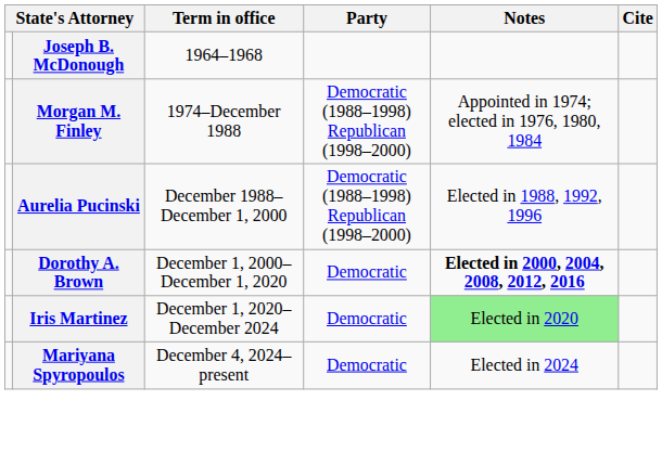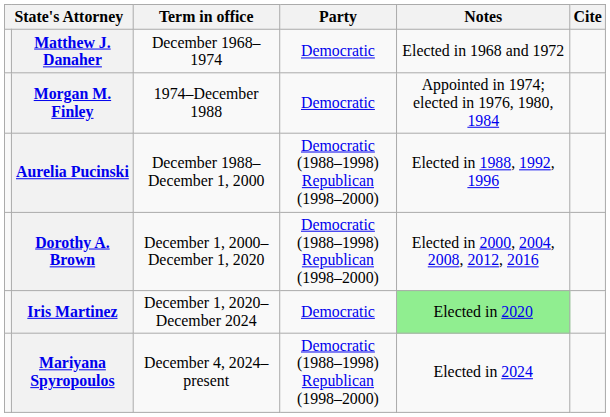 <table class="wikitable sortable" style="text-align:center;">
 <tr>
 <th colspan="2">State's Attorney</th>
 <th scope="col">Term in office</th>
 <th scope="col">Party</th>
 <th scope="col">Notes</th>
 <th scope="col">Cite</th>
 </tr>
 <tr style="height:2em;">
 <td></td>
-<th><a href='#'>Joseph B. McDonough</a></th>
-<td>1964–1968</td>
-<td></td>
-<td></td>
+<th><a href='#'>Matthew J. Danaher</a></th>
+<td>December 1968–1974</td>
+<td><a href='#'>Democratic</a></td>
+<td>Elected in 1968 and 1972</td>
 <td></td>
 </tr>
 <tr style="height:2em;">
 <td></td>
 <th><a href='#'>Morgan M. Finley</a></th>
 <td>1974–December 1988</td>
-<td><a href='#'>Democratic</a> (1988–1998)<br><a href='#'>Republican</a> (1998–2000)</td>
+<td><a href='#'>Democratic</a></td>
 <td>Appointed in 1974; elected in 1976, 1980, <a href='#'>1984</a></td>
 <td></td>
 </tr>
 <tr style="height:2em;">
 <td></td>
 <th><a href='#'>Aurelia Pucinski</a></th>
 <td>December 1988–December 1, 2000</td>
 <td><a href='#'>Democratic</a> (1988–1998)<br><a href='#'>Republican</a> (1998–2000)</td>
 <td>Elected in <a href='#'>1988</a>, <a href='#'>1992</a>, <a href='#'>1996</a></td>
 <td></td>
 </tr>
 <tr style="height:2em;">
 <td></td>
 <th scope="row"><a href='#'>Dorothy A. Brown</a></th>
 <td>December 1, 2000–December 1, 2020</td>
-<td><a href='#'>Democratic</a></td>
-<td><strong>Elected in <a href='#'>2000</a>, <a href='#'>2004</a>, <a href='#'>2008</a>, <a href='#'>2012</a>, <a href='#'>2016</a></strong></td>
+<td><a href='#'>Democratic</a> (1988–1998)<br><a href='#'>Republican</a> (1998–2000)</td>
+<td>Elected in <a href='#'>2000</a>, <a href='#'>2004</a>, <a href='#'>2008</a>, <a href='#'>2012</a>, <a href='#'>2016</a></td>
 <td></td>
 </tr>
 <tr style="height:2em;">
 <td></td>
 <th scope="row"><a href='#'>Iris Martinez</a></th>
 <td>December 1, 2020–December 2024</td>
 <td><a href='#'>Democratic</a></td>
 <td style="background: lightgreen;">Elected in <a href='#'>2020</a></td>
 <td></td>
 </tr>
 <tr style="height:2em;">
 <td></td>
 <th scope="row"><a href='#'>Mariyana Spyropoulos</a></th>
 <td>December 4, 2024–present</td>
-<td><a href='#'>Democratic</a></td>
+<td><a href='#'>Democratic</a> (1988–1998)<br><a href='#'>Republican</a> (1998–2000)</td>
 <td>Elected in <a href='#'>2024</a></td>
 <td></td>
 </tr>
 </table>
